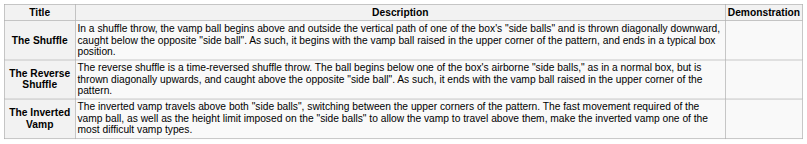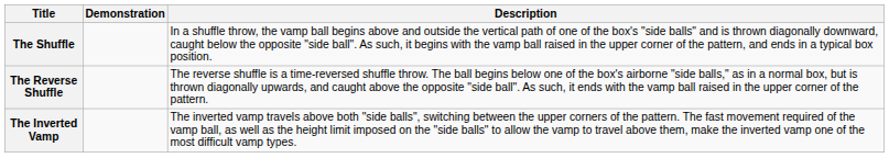 <table class="wikitable">
 <tr>
 <th>Title</th>
+<th>Demonstration</th>
 <th>Description</th>
-<th>Demonstration</th>
 </tr>
 <tr>
 <th>The Shuffle</th>
+<td></td>
 <td>In a shuffle throw, the vamp ball begins above and outside the vertical path of one of the box's "side balls" and is thrown diagonally downward, caught below the opposite "side ball". As such, it begins with the vamp ball raised in the upper corner of the pattern, and ends in a typical box position.</td>
-<td></td>
 </tr>
 <tr>
 <th>The Reverse Shuffle</th>
+<td></td>
 <td>The reverse shuffle is a time-reversed shuffle throw.  The ball begins below one of the box's airborne "side balls," as in a normal box, but is thrown diagonally upwards, and caught above the opposite "side ball". As such, it ends with the vamp ball raised in the upper corner of the pattern.</td>
-<td></td>
 </tr>
 <tr>
 <th>The Inverted Vamp</th>
+<td></td>
 <td>The inverted vamp travels above both "side balls", switching between the upper corners of the pattern. The fast movement required of the vamp ball, as well as the height limit imposed on the "side balls" to allow the vamp to travel above them, make the inverted vamp one of the most difficult vamp types.</td>
-<td></td>
 </tr>
 </table>
